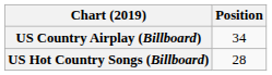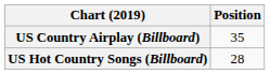 <table class="wikitable sortable plainrowheaders" style="text-align:center">
 <tr>
 <th>Chart (2019)</th>
 <th>Position</th>
 </tr>
 <tr>
 <th scope="row">US Country Airplay (<em>Billboard</em>)</th>
-<td>34</td>
+<td>35</td>
 </tr>
 <tr>
 <th scope="row">US Hot Country Songs (<em>Billboard</em>)</th>
 <td>28</td>
 </tr>
 </table>
